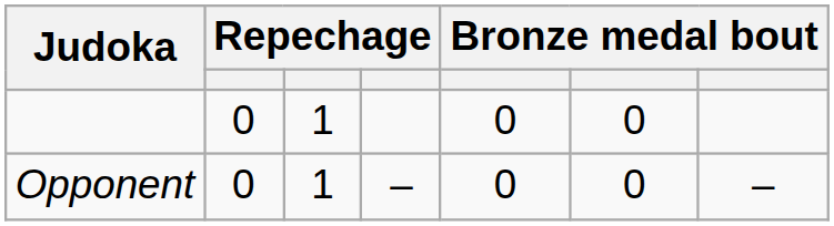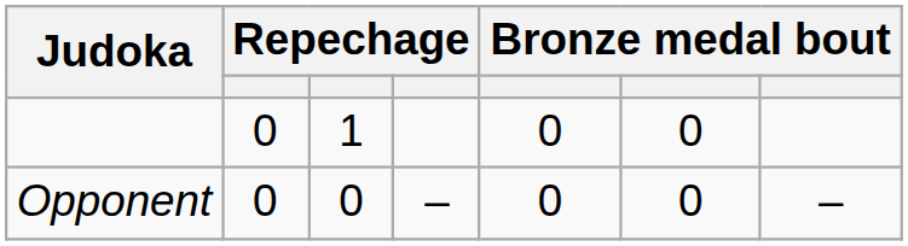 <table class="wikitable" style="text-align:center">
 <tr>
 <th rowspan="2">Judoka</th>
 <th colspan="3">Repechage</th>
 <th colspan="3">Bronze medal bout</th>
 </tr>
 <tr>
 <th></th>
 <th></th>
 <th></th>
 <th></th>
 <th></th>
 <th></th>
 </tr>
 <tr>
 <td></td>
 <td>0</td>
 <td>1</td>
 <td></td>
 <td>0</td>
 <td>0</td>
 <td></td>
 </tr>
 <tr>
 <td><em>Opponent</em></td>
 <td>0</td>
-<td>1</td>
+<td>0</td>
 <td>–</td>
 <td>0</td>
 <td>0</td>
 <td>–</td>
 </tr>
 </table>
